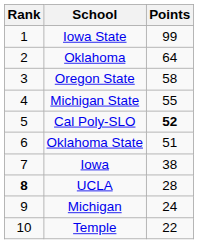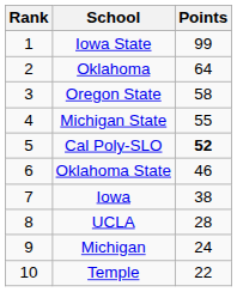 <table class="wikitable" style="text-align:center">
 <tr>
 <th>Rank</th>
 <th>School</th>
 <th>Points</th>
 </tr>
 <tr>
 <td>1</td>
 <td><a href='#'>Iowa State</a></td>
 <td>99</td>
 </tr>
 <tr>
 <td>2</td>
 <td><a href='#'>Oklahoma</a></td>
 <td>64</td>
 </tr>
 <tr>
 <td>3</td>
 <td><a href='#'>Oregon State</a></td>
 <td>58</td>
 </tr>
 <tr>
 <td>4</td>
 <td><a href='#'>Michigan State</a></td>
 <td>55</td>
 </tr>
 <tr>
 <td>5</td>
 <td><a href='#'>Cal Poly-SLO</a></td>
 <td><strong>52</strong></td>
 </tr>
 <tr>
 <td>6</td>
 <td><a href='#'>Oklahoma State</a></td>
-<td>51</td>
+<td>46</td>
 </tr>
 <tr>
 <td>7</td>
 <td><a href='#'>Iowa</a></td>
 <td>38</td>
 </tr>
 <tr>
-<td><strong>8</strong></td>
+<td>8</td>
 <td><a href='#'>UCLA</a></td>
 <td>28</td>
 </tr>
 <tr>
 <td>9</td>
 <td><a href='#'>Michigan</a></td>
 <td>24</td>
 </tr>
 <tr>
 <td>10</td>
 <td><a href='#'>Temple</a></td>
 <td>22</td>
 </tr>
 </table>
